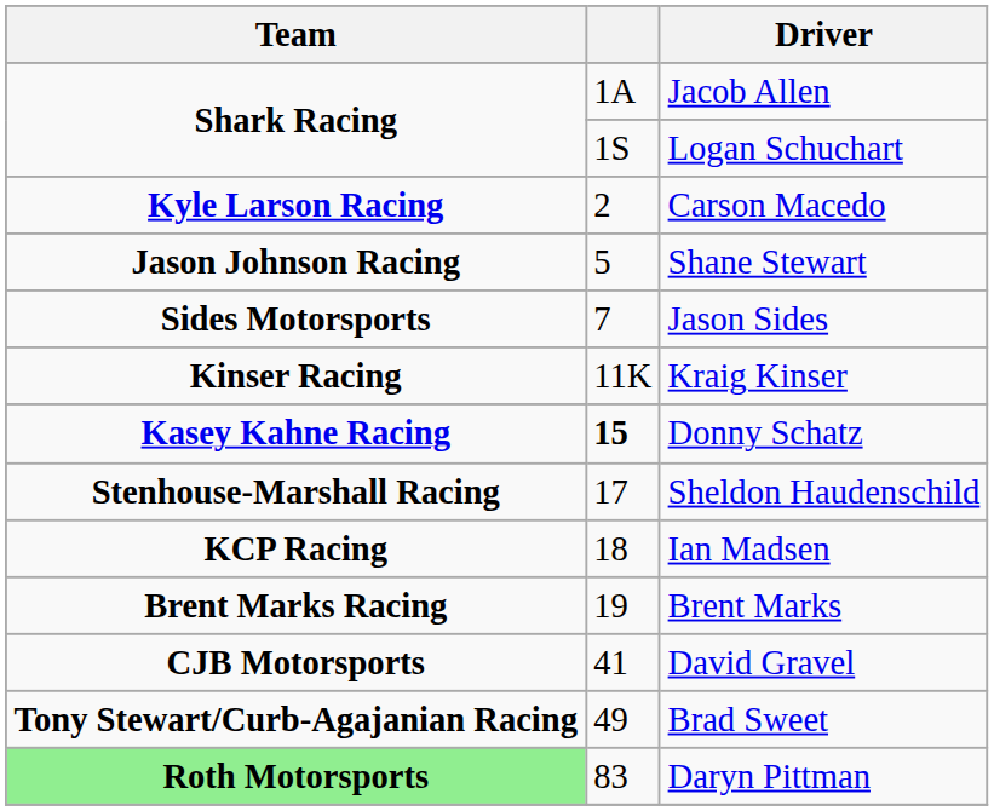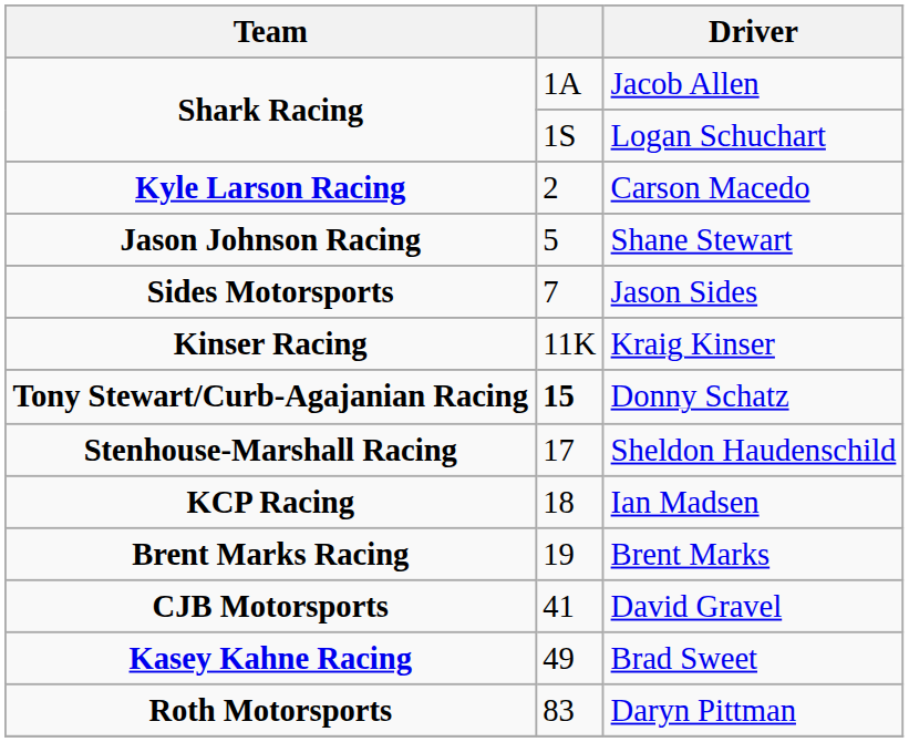 <table class="wikitable" style="font-size: 95%;">
 <tr>
 <th>Team</th>
 <th></th>
 <th>Driver</th>
 </tr>
 <tr>
 <td rowspan=2 style="text-align:center;"><strong>Shark Racing</strong></td>
 <td>1A</td>
 <td><a href='#'>Jacob Allen</a></td>
 </tr>
 <tr>
 <td>1S</td>
 <td><a href='#'>Logan Schuchart</a></td>
 </tr>
 <tr>
 <td style="text-align:center;"><strong><a href='#'>Kyle Larson Racing</a></strong></td>
 <td>2</td>
 <td><a href='#'>Carson Macedo</a></td>
 </tr>
 <tr>
 <td style="text-align:center;"><strong>Jason Johnson Racing</strong></td>
 <td>5</td>
 <td><a href='#'>Shane Stewart</a></td>
 </tr>
 <tr>
 <td style="text-align:center;"><strong>Sides Motorsports</strong></td>
 <td>7</td>
 <td><a href='#'>Jason Sides</a></td>
 </tr>
 <tr>
 <td style="text-align:center;"><strong>Kinser Racing</strong></td>
 <td>11K</td>
 <td><a href='#'>Kraig Kinser</a></td>
 </tr>
 <tr>
-<td style="text-align:center;"><strong><a href='#'>Kasey Kahne Racing</a></strong></td>
+<td style="text-align:center;"><strong>Tony Stewart/Curb-Agajanian Racing</strong></td>
 <td><strong>15</strong></td>
 <td><a href='#'>Donny Schatz</a></td>
 </tr>
 <tr>
 <td style="text-align:center;"><strong>Stenhouse-Marshall Racing</strong></td>
 <td>17</td>
 <td><a href='#'>Sheldon Haudenschild</a></td>
 </tr>
 <tr>
 <td style="text-align:center;"><strong>KCP Racing</strong></td>
 <td>18</td>
 <td><a href='#'>Ian Madsen</a></td>
 </tr>
 <tr>
 <td style="text-align:center;"><strong>Brent Marks Racing</strong></td>
 <td>19</td>
 <td><a href='#'>Brent Marks</a></td>
 </tr>
 <tr>
 <td style="text-align:center;"><strong>CJB Motorsports</strong></td>
 <td>41</td>
 <td><a href='#'>David Gravel</a></td>
 </tr>
 <tr>
-<td style="text-align:center;"><strong>Tony Stewart/Curb-Agajanian Racing</strong></td>
+<td style="text-align:center;"><strong><a href='#'>Kasey Kahne Racing</a></strong></td>
 <td>49</td>
 <td><a href='#'>Brad Sweet</a></td>
 </tr>
 <tr>
-<td style="background: lightgreen; text-align:center;"><strong>Roth Motorsports</strong></td>
+<td style="text-align:center;"><strong>Roth Motorsports</strong></td>
 <td>83</td>
 <td><a href='#'>Daryn Pittman</a></td>
 </tr>
 <tr>
 </tr>
 </table>
